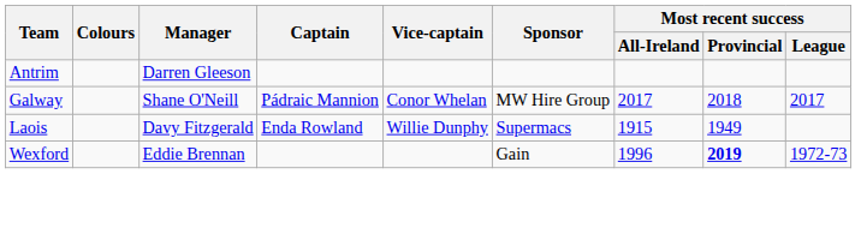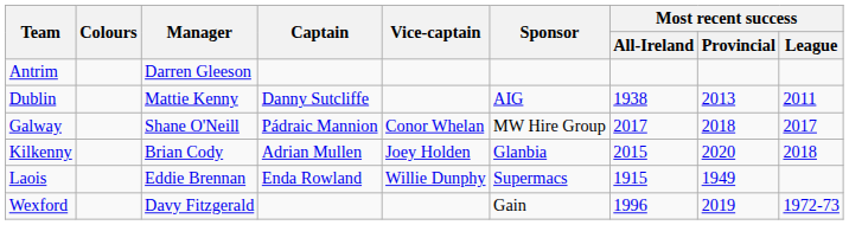 <table class="wikitable">
 <tr>
 <th rowspan="2">Team</th>
 <th rowspan="2">Colours</th>
 <th rowspan="2">Manager</th>
 <th rowspan="2">Captain</th>
 <th rowspan="2">Vice-captain</th>
 <th rowspan="2">Sponsor</th>
 <th colspan="3">Most recent success</th>
 </tr>
 <tr>
 <th>All-Ireland</th>
 <th>Provincial</th>
 <th>League</th>
 </tr>
 <tr>
 <td><a href='#'>Antrim</a></td>
 <td></td>
 <td><a href='#'>Darren Gleeson</a></td>
 <td></td>
 <td></td>
 <td></td>
 <td></td>
 <td></td>
 <td></td>
 </tr>
 <tr>
+<td><a href='#'>Dublin</a></td>
+<td></td>
+<td><a href='#'>Mattie Kenny</a></td>
+<td><a href='#'>Danny Sutcliffe</a></td>
+<td></td>
+<td><a href='#'>AIG</a></td>
+<td><a href='#'>1938</a></td>
+<td><a href='#'>2013</a></td>
+<td><a href='#'>2011</a></td>
+</tr>
+<tr>
 <td><a href='#'>Galway</a></td>
 <td></td>
 <td><a href='#'>Shane O'Neill</a></td>
 <td><a href='#'>Pádraic Mannion</a></td>
 <td><a href='#'>Conor Whelan</a></td>
 <td>MW Hire Group</td>
 <td><a href='#'>2017</a></td>
 <td><a href='#'>2018</a></td>
 <td><a href='#'>2017</a></td>
 </tr>
 <tr>
+<td><a href='#'>Kilkenny</a></td>
+<td></td>
+<td><a href='#'>Brian Cody</a></td>
+<td><a href='#'>Adrian Mullen</a></td>
+<td><a href='#'>Joey Holden</a></td>
+<td><a href='#'>Glanbia</a></td>
+<td><a href='#'>2015</a></td>
+<td><a href='#'>2020</a></td>
+<td><a href='#'>2018</a></td>
+</tr>
+<tr>
 <td><a href='#'>Laois</a></td>
 <td></td>
-<td><a href='#'>Davy Fitzgerald</a></td>
+<td><a href='#'>Eddie Brennan</a></td>
 <td><a href='#'>Enda Rowland</a></td>
 <td><a href='#'>Willie Dunphy</a></td>
 <td><a href='#'>Supermacs</a></td>
 <td><a href='#'>1915</a></td>
 <td><a href='#'>1949</a></td>
 <td></td>
 </tr>
 <tr>
 <td><a href='#'>Wexford</a></td>
 <td></td>
-<td><a href='#'>Eddie Brennan</a></td>
+<td><a href='#'>Davy Fitzgerald</a></td>
 <td></td>
 <td></td>
 <td>Gain</td>
 <td><a href='#'>1996</a></td>
-<td><strong><a href='#'>2019</a></strong></td>
+<td><a href='#'>2019</a></td>
 <td><a href='#'>1972-73</a></td>
 </tr>
 </table>
